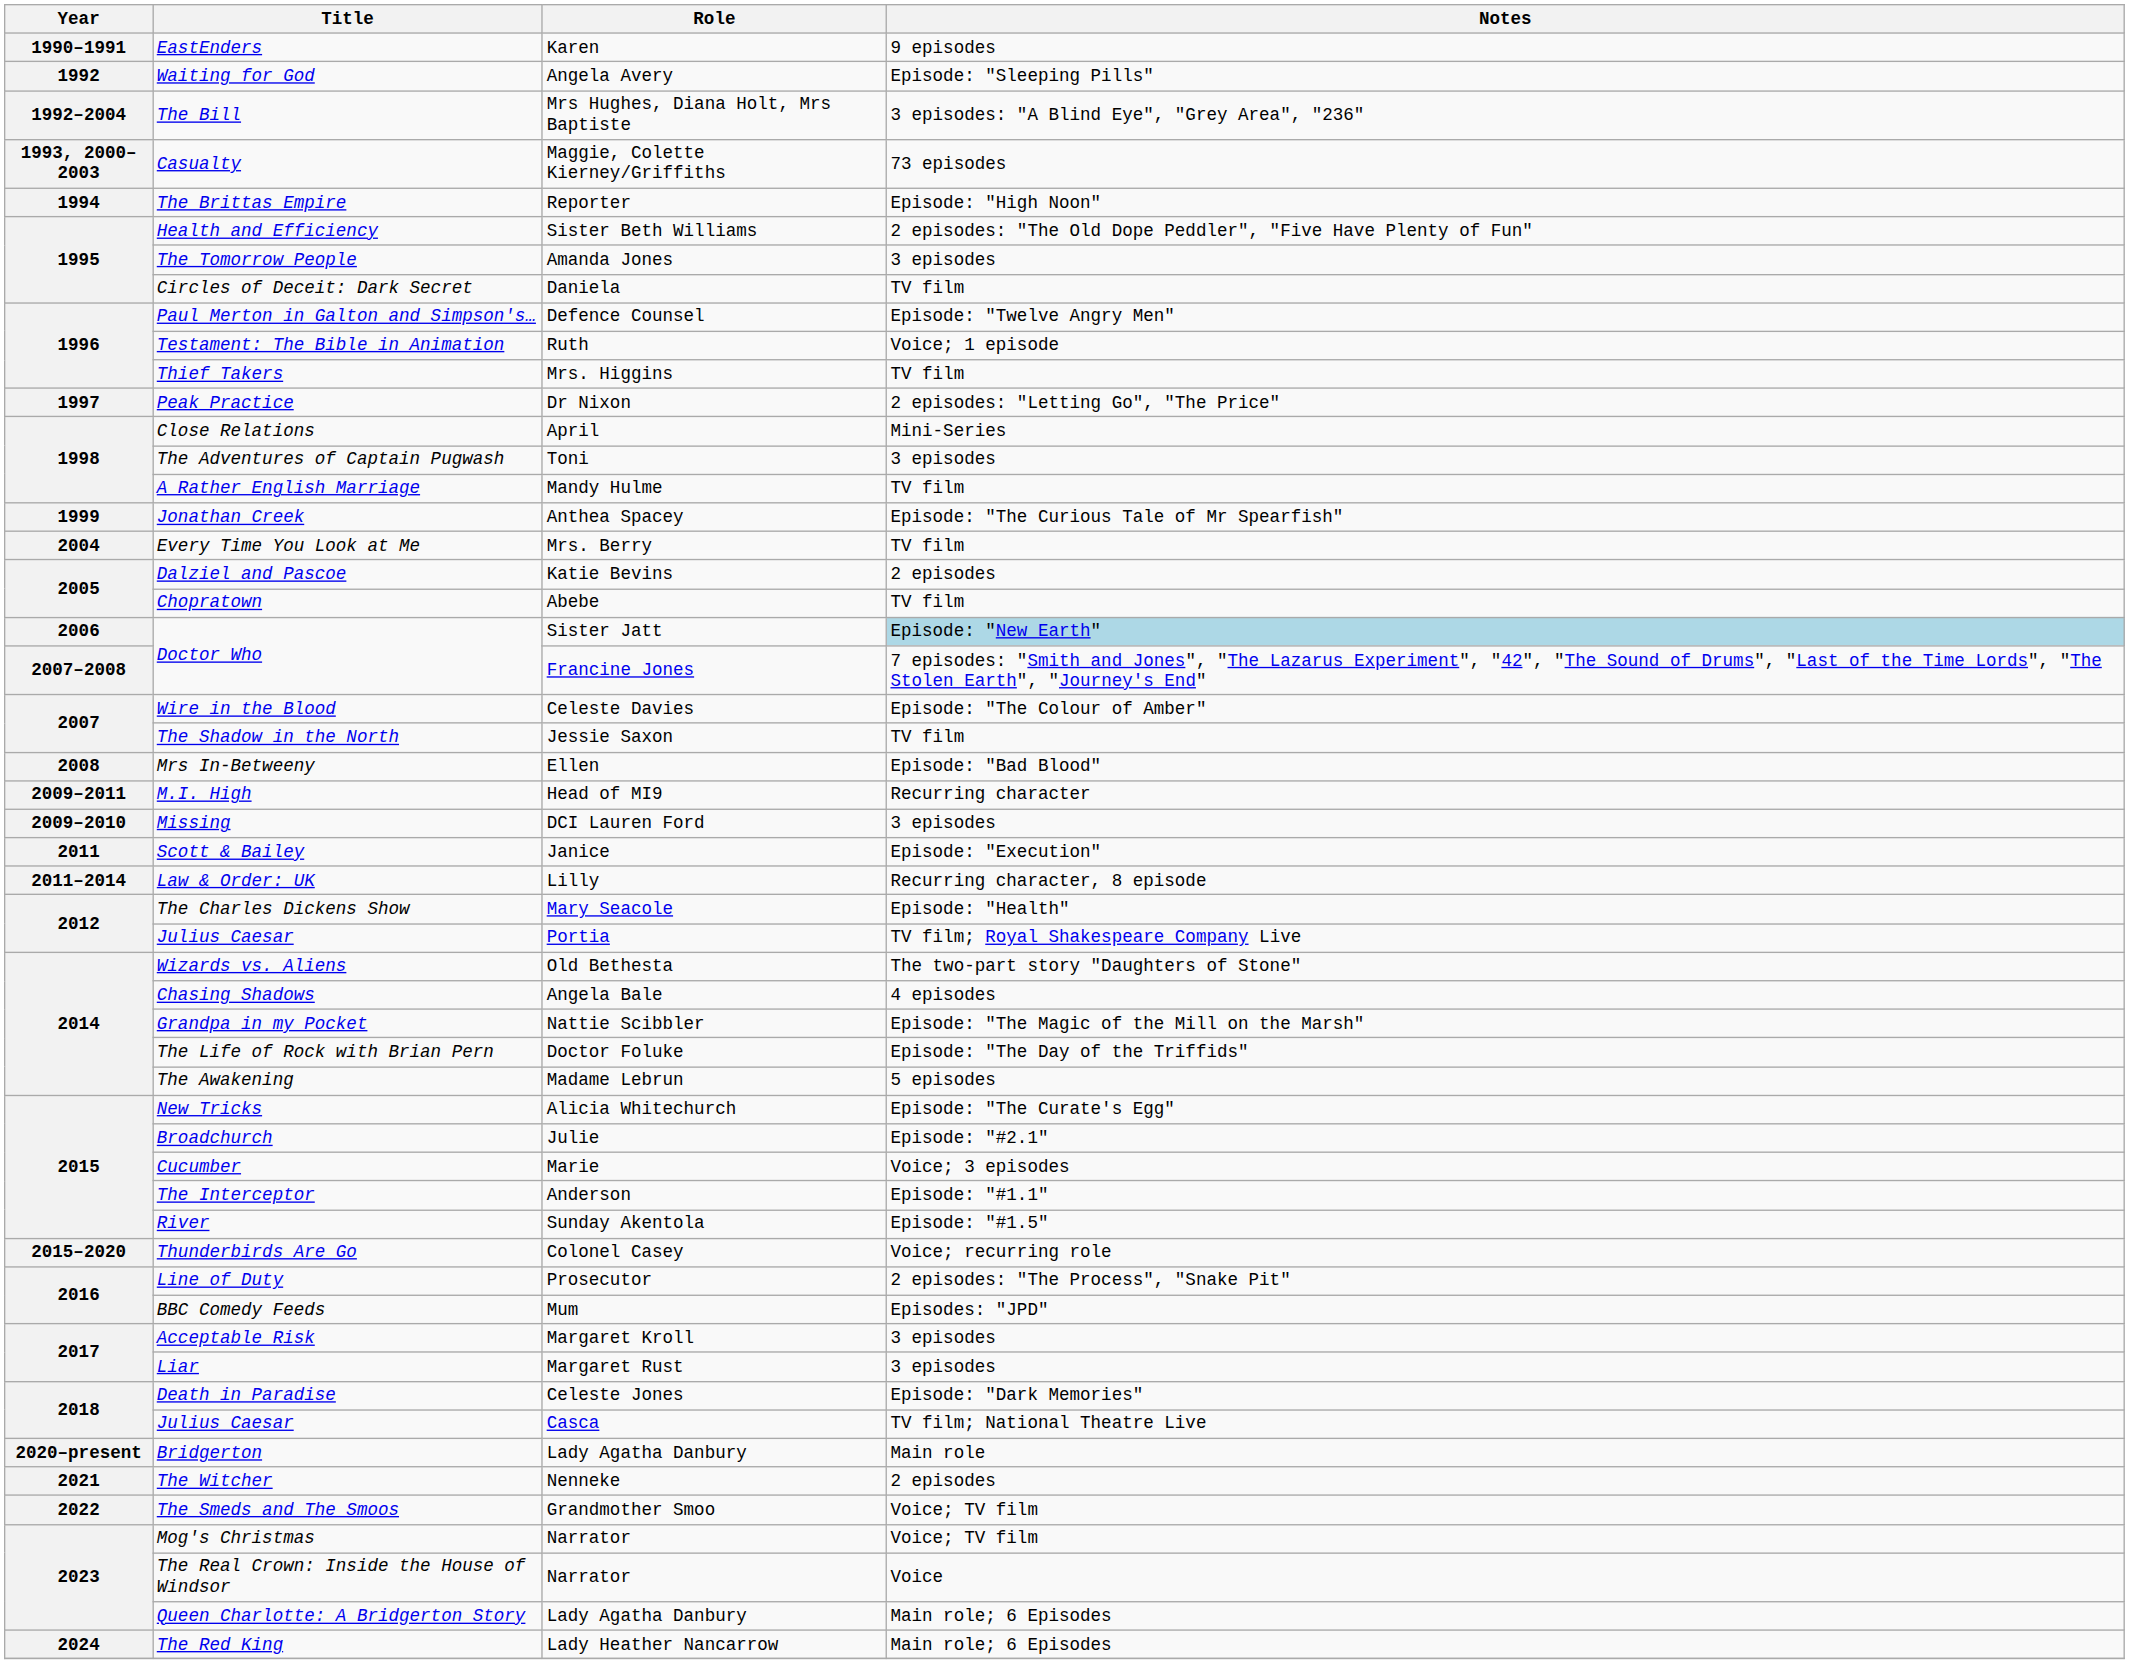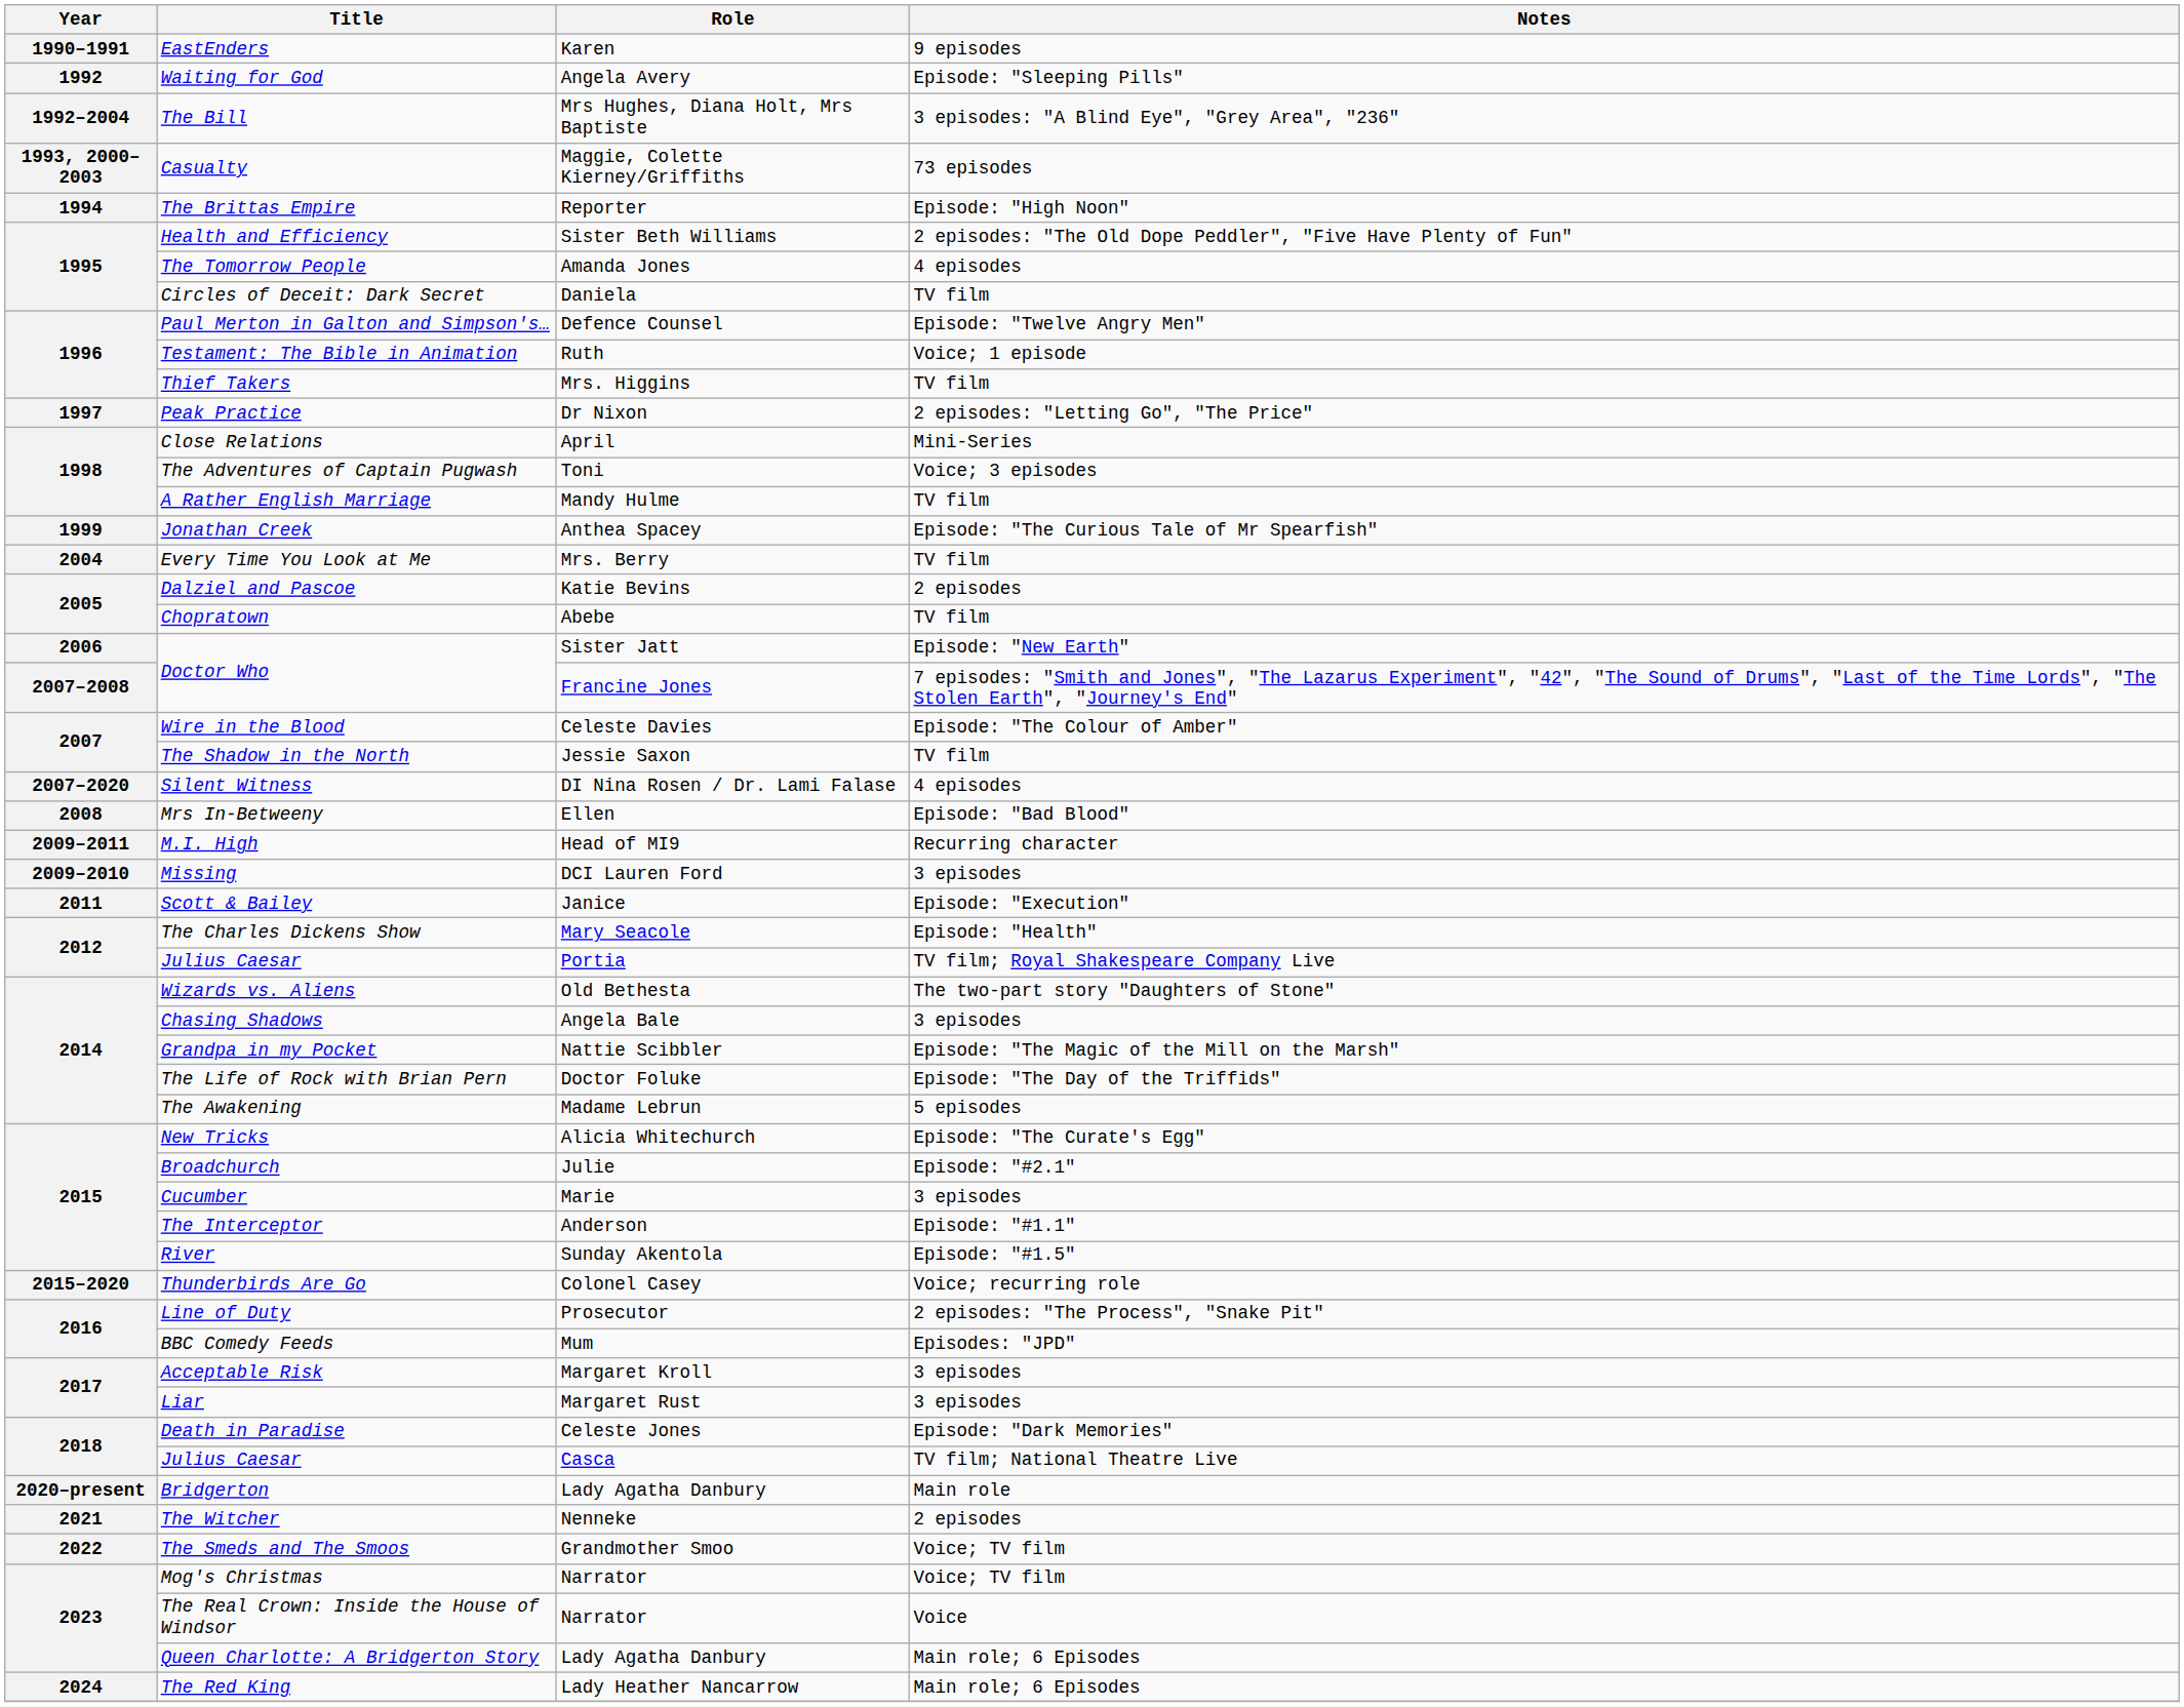 <table class="wikitable plainrowheaders sortable">
 <tr>
 <th scope="col">Year</th>
 <th scope="col">Title</th>
 <th scope="col">Role</th>
 <th class="unsortable" scope="col">Notes</th>
 </tr>
 <tr>
 <th>1990–1991</th>
 <td><em><a href='#'>EastEnders</a></em></td>
 <td>Karen</td>
 <td>9 episodes</td>
 </tr>
 <tr>
 <th>1992</th>
 <td><em><a href='#'>Waiting for God</a></em></td>
 <td>Angela Avery</td>
 <td>Episode: "Sleeping Pills"</td>
 </tr>
 <tr>
 <th>1992–2004</th>
 <td><em><a href='#'>The Bill</a></em></td>
 <td>Mrs Hughes, Diana Holt, Mrs Baptiste</td>
 <td>3 episodes: "A Blind Eye", "Grey Area", "236"</td>
 </tr>
 <tr>
 <th>1993, 2000–2003</th>
 <td><em><a href='#'>Casualty</a></em></td>
 <td>Maggie, Colette Kierney/Griffiths</td>
 <td>73 episodes</td>
 </tr>
 <tr>
 <th>1994</th>
 <td><em><a href='#'>The Brittas Empire</a></em></td>
 <td>Reporter</td>
 <td>Episode: "High Noon"</td>
 </tr>
 <tr>
 <th rowspan="3">1995</th>
 <td><em><a href='#'>Health and Efficiency</a></em></td>
 <td>Sister Beth Williams</td>
 <td>2 episodes: "The Old Dope Peddler", "Five Have Plenty of Fun"</td>
 </tr>
 <tr>
 <td><em><a href='#'>The Tomorrow People</a></em></td>
 <td>Amanda Jones</td>
-<td>3 episodes</td>
+<td>4 episodes</td>
 </tr>
 <tr>
 <td><em>Circles of Deceit: Dark Secret</em></td>
 <td>Daniela</td>
 <td>TV film</td>
 </tr>
 <tr>
 <th rowspan="3">1996</th>
 <td><em><a href='#'>Paul Merton in Galton and Simpson's…</a></em></td>
 <td>Defence Counsel</td>
 <td>Episode: "Twelve Angry Men"</td>
 </tr>
 <tr>
 <td><em><a href='#'>Testament: The Bible in Animation</a></em></td>
 <td>Ruth</td>
 <td>Voice; 1 episode</td>
 </tr>
 <tr>
 <td><em><a href='#'>Thief Takers</a></em></td>
 <td>Mrs. Higgins</td>
 <td>TV film</td>
 </tr>
 <tr>
 <th>1997</th>
 <td><em><a href='#'>Peak Practice</a></em></td>
 <td>Dr Nixon</td>
 <td>2 episodes: "Letting Go", "The Price"</td>
 </tr>
 <tr>
 <th rowspan="3">1998</th>
 <td><em>Close Relations</em></td>
 <td>April</td>
 <td>Mini-Series</td>
 </tr>
 <tr>
 <td><em>The Adventures of Captain Pugwash</em></td>
 <td>Toni</td>
-<td>3 episodes</td>
+<td>Voice; 3 episodes</td>
 </tr>
 <tr>
 <td><em><a href='#'>A Rather English Marriage</a></em></td>
 <td>Mandy Hulme</td>
 <td>TV film</td>
 </tr>
 <tr>
 <th>1999</th>
 <td><em><a href='#'>Jonathan Creek</a></em></td>
 <td>Anthea Spacey</td>
 <td>Episode: "The Curious Tale of Mr Spearfish"</td>
 </tr>
 <tr>
 <th>2004</th>
 <td><em>Every Time You Look at Me</em></td>
 <td>Mrs. Berry</td>
 <td>TV film</td>
 </tr>
 <tr>
 <th rowspan="2">2005</th>
 <td><em><a href='#'>Dalziel and Pascoe</a></em></td>
 <td>Katie Bevins</td>
 <td>2 episodes</td>
 </tr>
 <tr>
 <td><em><a href='#'>Chopratown</a></em></td>
 <td>Abebe</td>
 <td>TV film</td>
 </tr>
 <tr>
 <th>2006</th>
 <td rowspan="2"><em><a href='#'>Doctor Who</a></em></td>
 <td>Sister Jatt</td>
-<td style="background: lightblue;">Episode: "<a href='#'>New Earth</a>"</td>
+<td>Episode: "<a href='#'>New Earth</a>"</td>
 </tr>
 <tr>
 <th>2007–2008</th>
 <td><a href='#'>Francine Jones</a></td>
 <td>7 episodes: "<a href='#'>Smith and Jones</a>", "<a href='#'>The Lazarus Experiment</a>", "<a href='#'>42</a>", "<a href='#'>The Sound of Drums</a>", "<a href='#'>Last of the Time Lords</a>", "<a href='#'>The Stolen Earth</a>", "<a href='#'>Journey's End</a>"</td>
 </tr>
 <tr>
 <th rowspan="2">2007</th>
 <td><em><a href='#'>Wire in the Blood</a></em></td>
 <td>Celeste Davies</td>
 <td>Episode: "The Colour of Amber"</td>
 </tr>
 <tr>
 <td><em><a href='#'>The Shadow in the North</a></em></td>
 <td>Jessie Saxon</td>
 <td>TV film</td>
+</tr>
+<tr>
+<th>2007–2020</th>
+<td><em><a href='#'>Silent Witness</a></em></td>
+<td>DI Nina Rosen / Dr. Lami Falase</td>
+<td>4 episodes</td>
 </tr>
 <tr>
 <th>2008</th>
 <td><em>Mrs In-Betweeny</em></td>
 <td>Ellen</td>
 <td>Episode: "Bad Blood"</td>
 </tr>
 <tr>
 <th>2009–2011</th>
 <td><em><a href='#'>M.I. High</a></em></td>
 <td>Head of MI9</td>
 <td>Recurring character</td>
 </tr>
 <tr>
 <th>2009–2010</th>
 <td><em><a href='#'>Missing</a></em></td>
 <td>DCI Lauren Ford</td>
 <td>3 episodes</td>
 </tr>
 <tr>
 <th>2011</th>
 <td><em><a href='#'>Scott & Bailey</a></em></td>
 <td>Janice</td>
 <td>Episode: "Execution"</td>
 </tr>
 <tr>
-<th>2011–2014</th>
-<td><em><a href='#'>Law & Order: UK</a></em></td>
-<td>Lilly</td>
-<td>Recurring character, 8 episode</td>
-</tr>
-<tr>
 <th rowspan="2">2012</th>
 <td><em>The Charles Dickens Show</em></td>
 <td><a href='#'>Mary Seacole</a></td>
 <td>Episode: "Health"</td>
 </tr>
 <tr>
 <td><em><a href='#'>Julius Caesar</a></em></td>
 <td><a href='#'>Portia</a></td>
 <td>TV film; <a href='#'>Royal Shakespeare Company</a> Live</td>
 </tr>
 <tr>
 <th rowspan="5">2014</th>
 <td><em><a href='#'>Wizards vs. Aliens</a></em></td>
 <td>Old Bethesta</td>
 <td>The two-part story "Daughters of Stone"</td>
 </tr>
 <tr>
 <td><em><a href='#'>Chasing Shadows</a></em></td>
 <td>Angela Bale</td>
-<td>4 episodes</td>
+<td>3 episodes</td>
 </tr>
 <tr>
 <td><em><a href='#'>Grandpa in my Pocket</a></em></td>
 <td>Nattie Scibbler</td>
 <td>Episode: "The Magic of the Mill on the Marsh"</td>
 </tr>
 <tr>
 <td><em>The Life of Rock with Brian Pern</em></td>
 <td>Doctor Foluke</td>
 <td>Episode: "The Day of the Triffids"</td>
 </tr>
 <tr>
 <td><em>The Awakening</em></td>
 <td>Madame Lebrun</td>
 <td>5 episodes</td>
 </tr>
 <tr>
 <th rowspan="5">2015</th>
 <td><em><a href='#'>New Tricks</a></em></td>
 <td>Alicia Whitechurch</td>
 <td>Episode: "The Curate's Egg"</td>
 </tr>
 <tr>
 <td><em><a href='#'>Broadchurch</a></em></td>
 <td>Julie</td>
 <td>Episode: "#2.1"</td>
 </tr>
 <tr>
 <td><em><a href='#'>Cucumber</a></em></td>
 <td>Marie</td>
-<td>Voice; 3 episodes</td>
+<td>3 episodes</td>
 </tr>
 <tr>
 <td><em><a href='#'>The Interceptor</a></em></td>
 <td>Anderson</td>
 <td>Episode: "#1.1"</td>
 </tr>
 <tr>
 <td><em><a href='#'>River</a></em></td>
 <td>Sunday Akentola</td>
 <td>Episode: "#1.5"</td>
 </tr>
 <tr>
 <th>2015–2020</th>
 <td><em><a href='#'>Thunderbirds Are Go</a></em></td>
 <td>Colonel Casey</td>
 <td>Voice; recurring role</td>
 </tr>
 <tr>
 <th rowspan="2">2016</th>
 <td><em><a href='#'>Line of Duty</a></em></td>
 <td>Prosecutor</td>
 <td>2 episodes: "The Process", "Snake Pit"</td>
 </tr>
 <tr>
 <td><em>BBC Comedy Feeds</em></td>
 <td>Mum</td>
 <td>Episodes: "JPD"</td>
 </tr>
 <tr>
 <th rowspan="2">2017</th>
 <td><em><a href='#'>Acceptable Risk</a></em></td>
 <td>Margaret Kroll</td>
 <td>3 episodes</td>
 </tr>
 <tr>
 <td><em><a href='#'>Liar</a></em></td>
 <td>Margaret Rust</td>
 <td>3 episodes</td>
 </tr>
 <tr>
 <th rowspan="2">2018</th>
 <td><em><a href='#'>Death in Paradise</a></em></td>
 <td>Celeste Jones</td>
 <td>Episode: "Dark Memories"</td>
 </tr>
 <tr>
 <td><em><a href='#'>Julius Caesar</a></em></td>
 <td><a href='#'>Casca</a></td>
 <td>TV film; National Theatre Live</td>
 </tr>
 <tr>
 <th>2020–present</th>
 <td><em><a href='#'>Bridgerton</a></em></td>
 <td>Lady Agatha Danbury</td>
 <td>Main role</td>
 </tr>
 <tr>
 <th>2021</th>
 <td><em><a href='#'>The Witcher</a></em></td>
 <td>Nenneke</td>
 <td>2 episodes</td>
 </tr>
 <tr>
 <th>2022</th>
 <td><em><a href='#'>The Smeds and The Smoos</a></em></td>
 <td>Grandmother Smoo</td>
 <td>Voice; TV film</td>
 </tr>
 <tr>
 <th rowspan="3">2023</th>
 <td><em>Mog's Christmas</em></td>
 <td>Narrator</td>
 <td>Voice; TV film</td>
 </tr>
 <tr>
 <td><em>The Real Crown: Inside the House of Windsor</em></td>
 <td>Narrator</td>
 <td>Voice</td>
 </tr>
 <tr>
 <td><em><a href='#'>Queen Charlotte: A Bridgerton Story</a></em></td>
 <td>Lady Agatha Danbury</td>
 <td>Main role; 6 Episodes</td>
 </tr>
 <tr>
 <th>2024</th>
 <td><em><a href='#'>The Red King</a></em></td>
 <td>Lady Heather Nancarrow</td>
 <td>Main role; 6 Episodes</td>
 </tr>
 <tr>
 </tr>
 </table>
